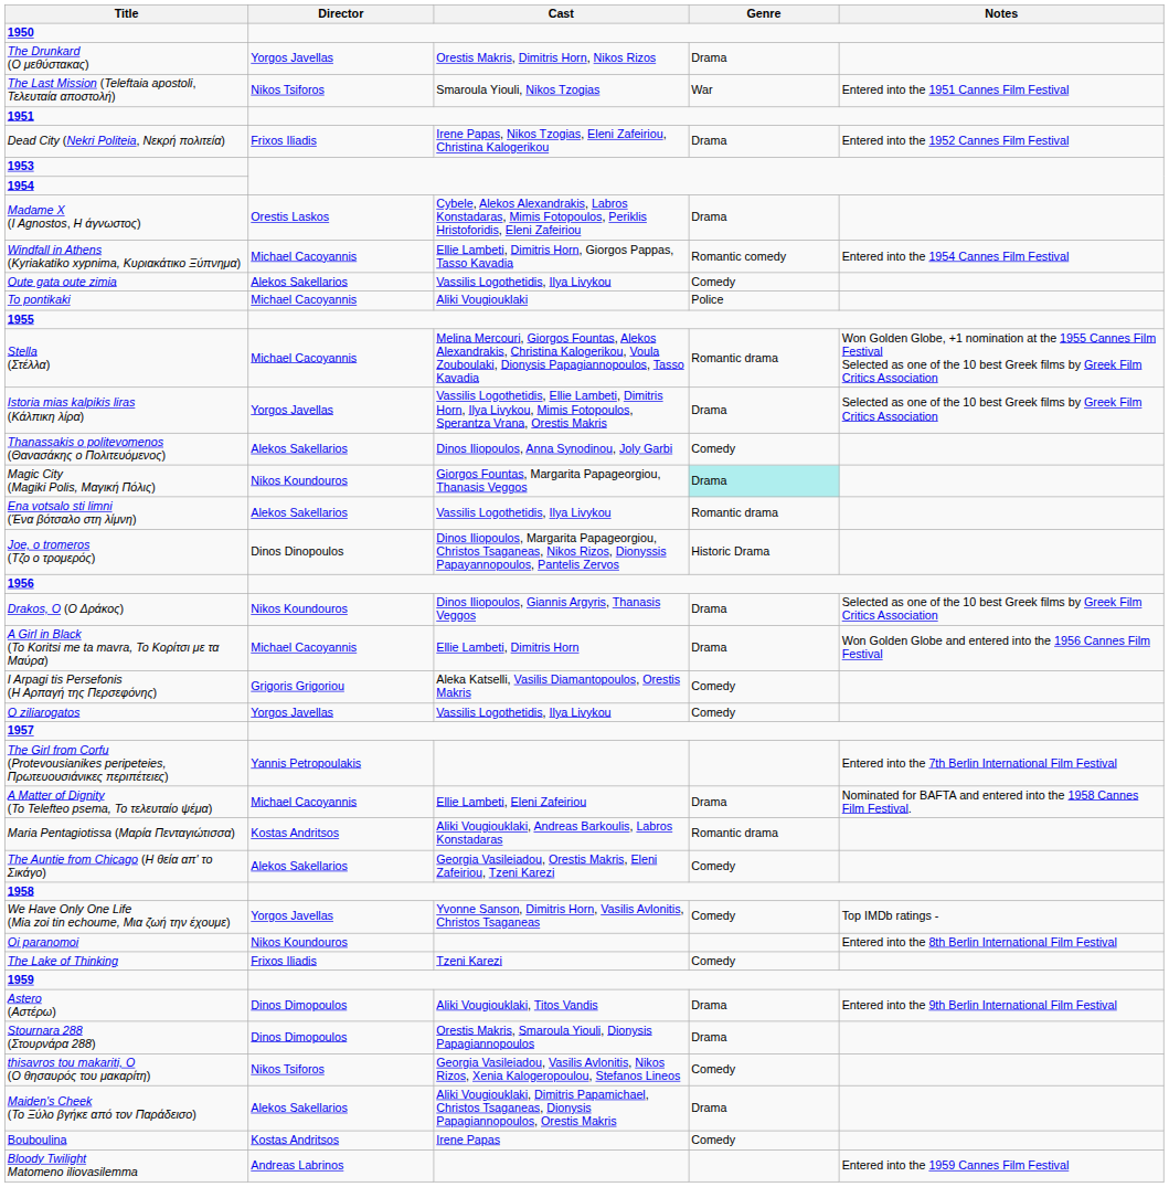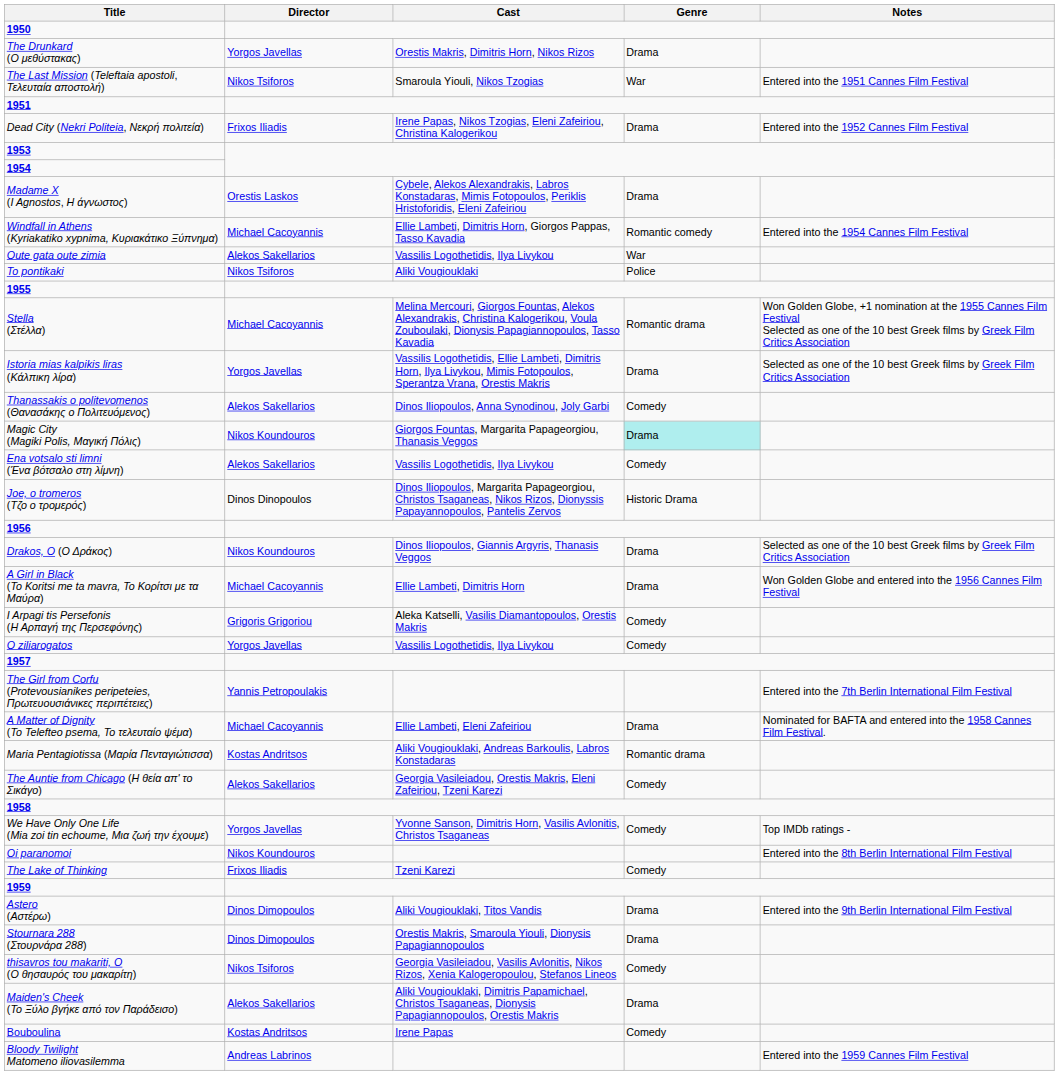 <table class="wikitable">
 <tr>
 <th width=21%>Title</th>
 <th width=16%>Director</th>
 <th width=22%>Cast</th>
 <th width=13%>Genre</th>
 <th width=28%>Notes</th>
 </tr>
 <tr>
 <td><strong><a href='#'>1950</a></strong></td>
 </tr>
 <tr>
 <td><em><a href='#'>The Drunkard</a></em> <br>(<em>Ο μεθύστακας</em>)<br></td>
 <td><a href='#'>Yorgos Javellas</a></td>
 <td><a href='#'>Orestis Makris</a>, <a href='#'>Dimitris Horn</a>, <a href='#'>Nikos Rizos</a></td>
 <td>Drama</td>
 <td></td>
 </tr>
 <tr>
 <td><em><a href='#'>The Last Mission</a></em> (<em>Teleftaia apostoli</em>, <em>Τελευταία αποστολή</em>)</td>
 <td><a href='#'>Nikos Tsiforos</a></td>
 <td>Smaroula Υiouli, <a href='#'>Nikos Tzogias</a></td>
 <td>War</td>
 <td>Entered into the <a href='#'>1951 Cannes Film Festival</a> </td>
 </tr>
 <tr>
 <td><strong><a href='#'>1951</a></strong></td>
 </tr>
 <tr>
 <td><em>Dead City</em> (<em><a href='#'>Nekri Politeia</a></em>, <em>Νεκρή πολιτεία</em>)</td>
 <td><a href='#'>Frixos Iliadis</a></td>
 <td><a href='#'>Irene Papas</a>, <a href='#'>Nikos Tzogias</a>, <a href='#'>Eleni Zafeiriou</a>, <a href='#'>Christina Kalogerikou</a></td>
 <td>Drama</td>
 <td>Entered into the <a href='#'>1952 Cannes Film Festival</a> </td>
 </tr>
 <tr>
 <td><strong><a href='#'>1953</a></strong></td>
 </tr>
 <tr>
 <td><strong><a href='#'>1954</a></strong></td>
 </tr>
 <tr>
 <td><em><a href='#'>Madame X</a></em><br>(<em>I Agnostos</em>, <em>Η άγνωστος</em>)</td>
 <td><a href='#'>Orestis Laskos</a></td>
 <td><a href='#'>Cybele</a>, <a href='#'>Alekos Alexandrakis</a>, <a href='#'>Labros Konstadaras</a>, <a href='#'>Mimis Fotopoulos</a>, <a href='#'>Periklis Hristoforidis</a>, <a href='#'>Eleni Zafeiriou</a></td>
 <td>Drama</td>
 <td></td>
 </tr>
 <tr>
 <td><em><a href='#'>Windfall in Athens</a></em><br>(<em>Kyriakatiko xypnima, Κυριακάτικο Ξύπνημα</em>)</td>
 <td><a href='#'>Michael Cacoyannis</a></td>
 <td><a href='#'>Ellie Lambeti</a>, <a href='#'>Dimitris Horn</a>, Giorgos Pappas, <a href='#'>Tasso Kavadia</a></td>
 <td>Romantic comedy</td>
 <td>Entered into the <a href='#'>1954 Cannes Film Festival</a> </td>
 </tr>
 <tr>
 <td><em><a href='#'>Oute gata oute zimia</a></em></td>
 <td><a href='#'>Alekos Sakellarios</a></td>
 <td><a href='#'>Vassilis Logothetidis</a>, <a href='#'>Ilya Livykou</a></td>
-<td>Comedy</td>
+<td>War</td>
 <td></td>
 </tr>
 <tr>
 <td><em><a href='#'>To pontikaki</a></em></td>
-<td><a href='#'>Michael Cacoyannis</a></td>
+<td><a href='#'>Nikos Tsiforos</a></td>
 <td><a href='#'>Aliki Vougiouklaki</a></td>
 <td>Police</td>
 <td></td>
 </tr>
 <tr>
 <td><strong><a href='#'>1955</a></strong></td>
 </tr>
 <tr>
 <td><em><a href='#'>Stella</a></em><br>(<em>Στέλλα</em>)</td>
 <td><a href='#'>Michael Cacoyannis</a></td>
 <td><a href='#'>Melina Mercouri</a>, <a href='#'>Giorgos Fountas</a>, <a href='#'>Alekos Alexandrakis</a>, <a href='#'>Christina Kalogerikou</a>, <a href='#'>Voula Zouboulaki</a>, <a href='#'>Dionysis Papagiannopoulos</a>, <a href='#'>Tasso Kavadia</a></td>
 <td>Romantic drama</td>
 <td>Won Golden Globe, +1 nomination at the <a href='#'>1955 Cannes Film Festival</a> <br>Selected as one of the 10 best Greek films by <a href='#'>Greek Film Critics Association</a></td>
 </tr>
 <tr>
 <td><em><a href='#'>Istoria mias kalpikis liras</a></em><br>(<em>Κάλπικη λίρα</em>)</td>
 <td><a href='#'>Yorgos Javellas</a></td>
 <td><a href='#'>Vassilis Logothetidis</a>, <a href='#'>Ellie Lambeti</a>, <a href='#'>Dimitris Horn</a>, <a href='#'>Ilya Livykou</a>, <a href='#'>Mimis Fotopoulos</a>, <a href='#'>Sperantza Vrana</a>, <a href='#'>Orestis Makris</a></td>
 <td>Drama</td>
 <td>Selected as one of the 10 best Greek films by <a href='#'>Greek Film Critics Association</a></td>
 </tr>
 <tr>
 <td><em><a href='#'>Thanassakis o politevomenos</a></em><br>(<em>Θανασάκης ο Πολιτευόμενος</em>)</td>
 <td><a href='#'>Alekos Sakellarios</a></td>
 <td><a href='#'>Dinos Iliopoulos</a>, <a href='#'>Anna Synodinou</a>, <a href='#'>Joly Garbi</a></td>
 <td>Comedy</td>
 <td></td>
 </tr>
 <tr>
 <td><em>Magic City</em><br>(<em>Magiki Polis, Μαγική Πόλις</em>)</td>
 <td><a href='#'>Nikos Koundouros</a></td>
 <td><a href='#'>Giorgos Fountas</a>, Margarita Papageorgiou, <a href='#'>Thanasis Veggos</a></td>
 <td style="background: paleturquoise;">Drama</td>
 <td></td>
 </tr>
 <tr>
 <td><em><a href='#'>Ena votsalo sti limni</a></em><br>(<em>Ένα βότσαλο στη λίμνη</em>)</td>
 <td><a href='#'>Alekos Sakellarios</a></td>
 <td><a href='#'>Vassilis Logothetidis</a>, <a href='#'>Ilya Livykou</a></td>
-<td>Romantic drama</td>
+<td>Comedy</td>
 <td></td>
 </tr>
 <tr>
 <td><em><a href='#'>Joe, o tromeros</a></em><br>(<em>Τζο ο τρομερός</em>)</td>
 <td>Dinos Dinopoulos</td>
 <td><a href='#'>Dinos Iliopoulos</a>, Margarita Papageorgiou, <a href='#'>Christos Tsaganeas</a>, <a href='#'>Nikos Rizos</a>, <a href='#'>Dionyssis Papayannopoulos</a>, <a href='#'>Pantelis Zervos</a></td>
 <td>Historic Drama</td>
 <td></td>
 </tr>
 <tr>
 <td><strong><a href='#'>1956</a></strong></td>
 </tr>
 <tr>
 <td><em><a href='#'>Drakos, O</a></em> (<em>Ο Δράκος</em>)</td>
 <td><a href='#'>Nikos Koundouros</a></td>
 <td><a href='#'>Dinos Iliopoulos</a>, <a href='#'>Giannis Argyris</a>, <a href='#'>Thanasis Veggos</a></td>
 <td>Drama</td>
 <td>Selected as one of the 10 best Greek films by <a href='#'>Greek Film Critics Association</a></td>
 </tr>
 <tr>
 <td><em><a href='#'>A Girl in Black</a></em><br>(<em>To Koritsi me ta mavra, Το Κορίτσι με τα Μαύρα</em>)</td>
 <td><a href='#'>Michael Cacoyannis</a></td>
 <td><a href='#'>Ellie Lambeti</a>, <a href='#'>Dimitris Horn</a></td>
 <td>Drama</td>
 <td>Won Golden Globe and entered into the <a href='#'>1956 Cannes Film Festival</a> </td>
 </tr>
 <tr>
 <td><em>I Arpagi tis Persefonis</em><br>(<em>Η Αρπαγή της Περσεφόνης</em>)</td>
 <td><a href='#'>Grigoris Grigoriou</a></td>
 <td>Aleka Katselli, <a href='#'>Vasilis Diamantopoulos</a>, <a href='#'>Orestis Makris</a></td>
 <td>Comedy</td>
 <td></td>
 </tr>
 <tr>
 <td><em><a href='#'>O ziliarogatos</a></em></td>
 <td><a href='#'>Yorgos Javellas</a></td>
 <td><a href='#'>Vassilis Logothetidis</a>, <a href='#'>Ilya Livykou</a></td>
 <td>Comedy</td>
 <td></td>
 </tr>
 <tr>
 <td><strong><a href='#'>1957</a></strong></td>
 </tr>
 <tr>
 <td><em><a href='#'>The Girl from Corfu</a></em><br> (<em>Protevousianikes peripeteies, Πρωτευουσιάνικες περιπέτειες</em>)</td>
 <td><a href='#'>Yannis Petropoulakis</a></td>
 <td></td>
 <td></td>
 <td>Entered into the <a href='#'>7th Berlin International Film Festival</a></td>
 </tr>
 <tr>
 <td><em><a href='#'>A Matter of Dignity</a></em><br>(<em>To Telefteo psema, Το τελευταίο ψέμα</em>)</td>
 <td><a href='#'>Michael Cacoyannis</a></td>
 <td><a href='#'>Ellie Lambeti</a>, <a href='#'>Eleni Zafeiriou</a></td>
 <td>Drama</td>
 <td>Nominated for BAFTA and entered into the <a href='#'>1958 Cannes Film Festival</a>. </td>
 </tr>
 <tr>
 <td><em>Maria Pentagiotissa</em> (<em>Μαρία Πενταγιώτισσα</em>)</td>
 <td><a href='#'>Kostas Andritsos</a></td>
 <td><a href='#'>Aliki Vougiouklaki</a>, <a href='#'>Andreas Barkoulis</a>, <a href='#'>Labros Konstadaras</a></td>
 <td>Romantic drama</td>
 <td></td>
 </tr>
 <tr>
 <td><em><a href='#'>The Auntie from Chicago</a></em> (<em>Η θεία απ' το Σικάγο</em>)</td>
 <td><a href='#'>Alekos Sakellarios</a></td>
 <td><a href='#'>Georgia Vasileiadou</a>, <a href='#'>Orestis Makris</a>, <a href='#'>Eleni Zafeiriou</a>, <a href='#'>Tzeni Karezi</a></td>
 <td>Comedy</td>
 <td></td>
 </tr>
 <tr>
 <td><strong><a href='#'>1958</a></strong></td>
 </tr>
 <tr>
 <td><em>We Have Only One Life</em><br>(<em>Mia zoi tin echoume, Μια ζωή την έχουμε</em>)</td>
 <td><a href='#'>Yorgos Javellas</a></td>
 <td><a href='#'>Yvonne Sanson</a>, <a href='#'>Dimitris Horn</a>, <a href='#'>Vasilis Avlonitis</a>, <a href='#'>Christos Tsaganeas</a></td>
 <td>Comedy</td>
 <td>Top IMDb ratings - </td>
 </tr>
 <tr>
 <td><em><a href='#'>Oi paranomoi</a></em></td>
 <td><a href='#'>Nikos Koundouros</a></td>
 <td></td>
 <td></td>
 <td>Entered into the <a href='#'>8th Berlin International Film Festival</a></td>
 </tr>
 <tr>
 <td><em><a href='#'>The Lake of Thinking </a></em></td>
 <td><a href='#'>Frixos Iliadis</a></td>
 <td><a href='#'>Tzeni Karezi</a></td>
 <td>Comedy</td>
 <td></td>
 </tr>
 <tr>
 <td><strong><a href='#'>1959</a></strong></td>
 </tr>
 <tr>
 <td><em><a href='#'>Astero</a></em><br>(<em>Αστέρω</em>)</td>
 <td><a href='#'>Dinos Dimopoulos</a></td>
 <td><a href='#'>Aliki Vougiouklaki</a>, <a href='#'>Titos Vandis</a></td>
 <td>Drama</td>
 <td>Entered into the <a href='#'>9th Berlin International Film Festival</a></td>
 </tr>
 <tr>
 <td><em><a href='#'>Stournara 288</a></em><br>(<em>Στουρνάρα 288</em>)</td>
 <td><a href='#'>Dinos Dimopoulos</a></td>
 <td><a href='#'>Orestis Makris</a>, <a href='#'>Smaroula Yiouli</a>, <a href='#'>Dionysis Papagiannopoulos</a></td>
 <td>Drama</td>
 <td></td>
 </tr>
 <tr>
 <td><em><a href='#'>thisavros tou makariti, O</a></em><br>(<em>Ο θησαυρός του μακαρίτη</em>)</td>
 <td><a href='#'>Nikos Tsiforos</a></td>
 <td><a href='#'>Georgia Vasileiadou</a>, <a href='#'>Vasilis Avlonitis</a>, <a href='#'>Nikos Rizos</a>, <a href='#'>Xenia Kalogeropoulou</a>, <a href='#'>Stefanos Lineos</a></td>
 <td>Comedy</td>
 <td></td>
 </tr>
 <tr>
 <td><em><a href='#'>Maiden's Cheek</a></em><br>(<em>Το Ξύλο βγήκε από τον Παράδεισο</em>)</td>
 <td><a href='#'>Alekos Sakellarios</a></td>
 <td><a href='#'>Aliki Vougiouklaki</a>, <a href='#'>Dimitris Papamichael</a>, <a href='#'>Christos Tsaganeas</a>, <a href='#'>Dionysis Papagiannopoulos</a>, <a href='#'>Orestis Makris</a></td>
 <td>Drama</td>
 <td></td>
 </tr>
 <tr>
 <td><a href='#'>Bouboulina</a></td>
 <td><a href='#'>Kostas Andritsos</a></td>
 <td><a href='#'>Irene Papas</a></td>
 <td>Comedy</td>
 <td></td>
 </tr>
 <tr>
 <td><em><a href='#'>Bloody Twilight</a></em><br><em>Matomeno iliovasilemma</em></td>
 <td><a href='#'>Andreas Labrinos</a></td>
 <td></td>
 <td></td>
 <td>Entered into the <a href='#'>1959 Cannes Film Festival</a></td>
 </tr>
 </table>
